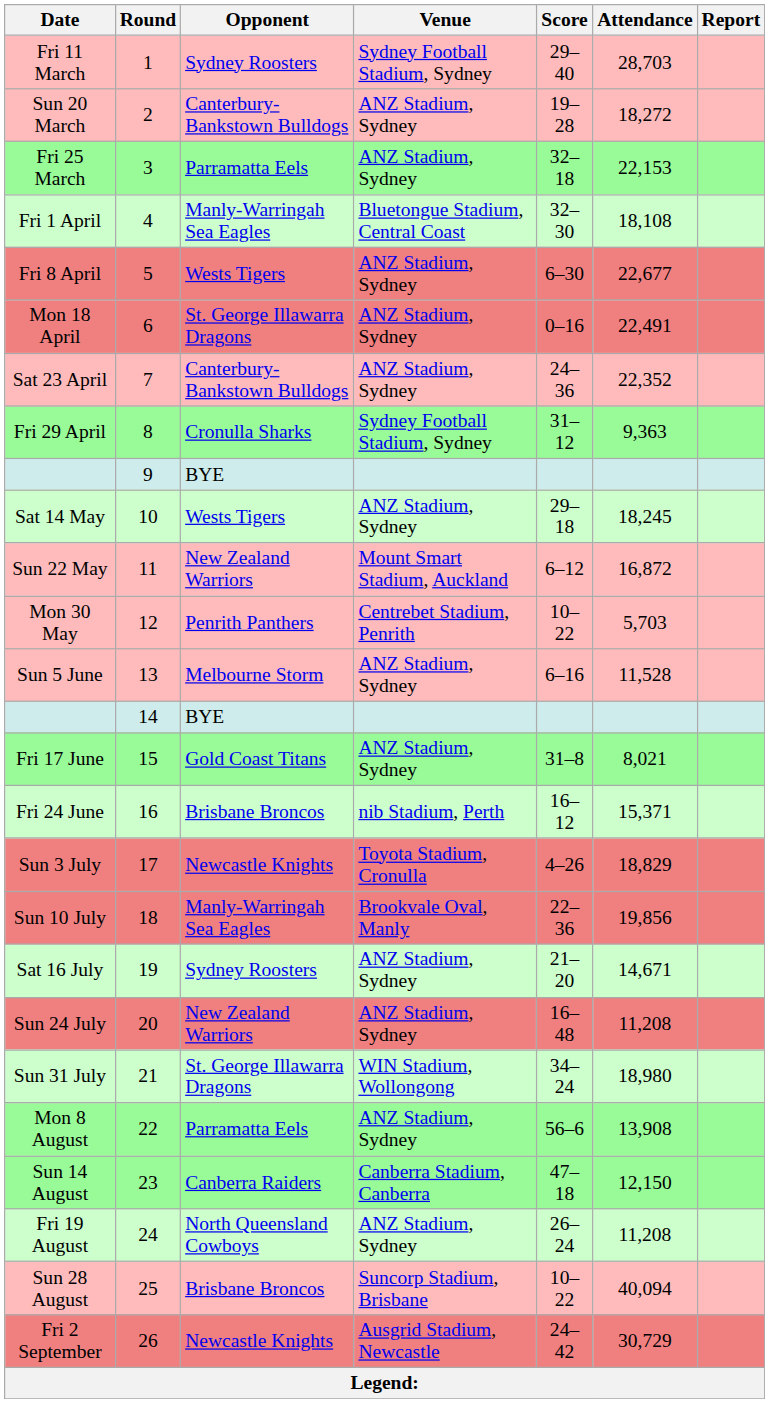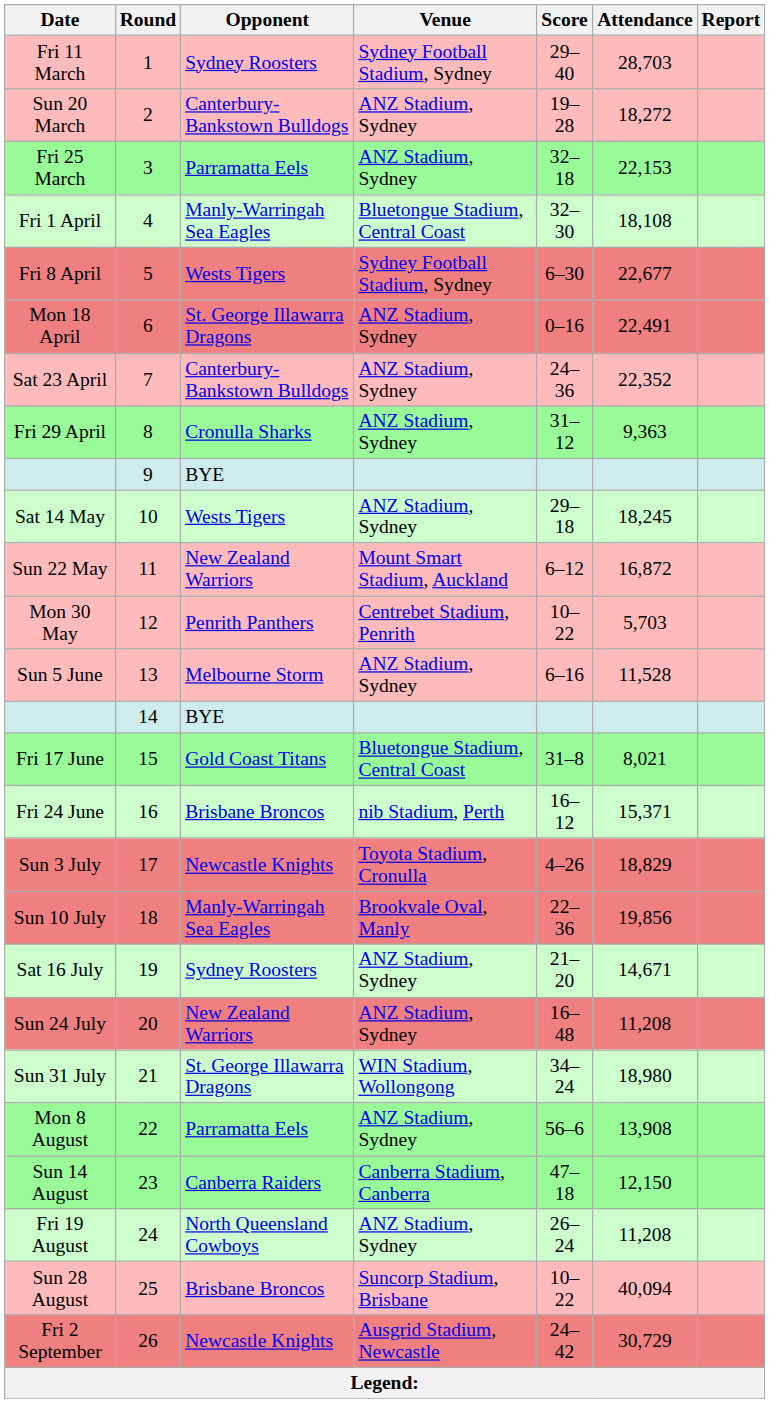 <table class="wikitable" style="font-size:100%;" width="100%">
 <tr>
 <th>Date</th>
 <th>Round</th>
 <th>Opponent</th>
 <th>Venue</th>
 <th>Score</th>
 <th>Attendance</th>
 <th>Report</th>
 </tr>
 <tr bgcolor=#FFBBBB>
 <td style="text-align:center;">Fri 11 March</td>
 <td style="text-align:center;">1</td>
 <td> <a href='#'>Sydney Roosters</a></td>
 <td><a href='#'>Sydney Football Stadium</a>, Sydney</td>
 <td style="text-align:center;">29–40</td>
 <td style="text-align:center;">28,703</td>
 <td style="text-align:center;"></td>
 </tr>
 <tr bgcolor=#FFBBBB>
 <td style="text-align:center;">Sun 20 March</td>
 <td style="text-align:center;">2</td>
 <td> <a href='#'>Canterbury-Bankstown Bulldogs</a></td>
 <td><a href='#'>ANZ Stadium</a>, Sydney</td>
 <td style="text-align:center;">19–28</td>
 <td style="text-align:center;">18,272</td>
 <td style="text-align:center;"></td>
 </tr>
 <tr bgcolor=#98FB98>
 <td style="text-align:center;">Fri 25 March</td>
 <td style="text-align:center;">3</td>
 <td> <a href='#'>Parramatta Eels</a></td>
 <td><a href='#'>ANZ Stadium</a>, Sydney</td>
 <td style="text-align:center;">32–18</td>
 <td style="text-align:center;">22,153</td>
 <td style="text-align:center;"></td>
 </tr>
 <tr bgcolor=#CCFFCC>
 <td style="text-align:center;">Fri 1 April</td>
 <td style="text-align:center;">4</td>
 <td> <a href='#'>Manly-Warringah Sea Eagles</a></td>
 <td><a href='#'>Bluetongue Stadium</a>, <a href='#'>Central Coast</a></td>
 <td style="text-align:center;">32–30</td>
 <td style="text-align:center;">18,108</td>
 <td style="text-align:center;"></td>
 </tr>
 <tr bgcolor=#F08080>
 <td style="text-align:center;">Fri 8 April</td>
 <td style="text-align:center;">5</td>
 <td> <a href='#'>Wests Tigers</a></td>
-<td><a href='#'>ANZ Stadium</a>, Sydney</td>
+<td><a href='#'>Sydney Football Stadium</a>, Sydney</td>
 <td style="text-align:center;">6–30</td>
 <td style="text-align:center;">22,677</td>
 <td style="text-align:center;"></td>
 </tr>
 <tr bgcolor=#F08080>
 <td style="text-align:center;">Mon 18 April</td>
 <td style="text-align:center;">6</td>
 <td> <a href='#'>St. George Illawarra Dragons</a></td>
 <td><a href='#'>ANZ Stadium</a>, Sydney</td>
 <td style="text-align:center;">0–16</td>
 <td style="text-align:center;">22,491</td>
 <td style="text-align:center;"></td>
 </tr>
 <tr bgcolor=#FFBBBB>
 <td style="text-align:center;">Sat 23 April</td>
 <td style="text-align:center;">7</td>
 <td> <a href='#'>Canterbury-Bankstown Bulldogs</a></td>
 <td><a href='#'>ANZ Stadium</a>, Sydney</td>
 <td style="text-align:center;">24–36</td>
 <td style="text-align:center;">22,352</td>
 <td style="text-align:center;"></td>
 </tr>
 <tr bgcolor=#98FB98>
 <td style="text-align:center;">Fri 29 April</td>
 <td style="text-align:center;">8</td>
 <td> <a href='#'>Cronulla Sharks</a></td>
-<td><a href='#'>Sydney Football Stadium</a>, Sydney</td>
+<td><a href='#'>ANZ Stadium</a>, Sydney</td>
 <td style="text-align:center;">31–12</td>
 <td style="text-align:center;">9,363</td>
 <td style="text-align:center;"></td>
 </tr>
 <tr bgcolor="#cfecec">
 <td></td>
 <td style="text-align:center;">9</td>
 <td>BYE</td>
 <td></td>
 <td></td>
 <td></td>
 <td></td>
 </tr>
 <tr bgcolor=#CCFFCC>
 <td style="text-align:center;">Sat 14 May</td>
 <td style="text-align:center;">10</td>
 <td> <a href='#'>Wests Tigers</a></td>
 <td><a href='#'>ANZ Stadium</a>, Sydney</td>
 <td style="text-align:center;">29–18</td>
 <td style="text-align:center;">18,245</td>
 <td style="text-align:center;"></td>
 </tr>
 <tr bgcolor=#FFBBBB>
 <td style="text-align:center;">Sun 22 May</td>
 <td style="text-align:center;">11</td>
 <td> <a href='#'>New Zealand Warriors</a></td>
 <td><a href='#'>Mount Smart Stadium</a>, <a href='#'>Auckland</a></td>
 <td style="text-align:center;">6–12</td>
 <td style="text-align:center;">16,872</td>
 <td style="text-align:center;"></td>
 </tr>
 <tr bgcolor=#FFBBBB>
 <td style="text-align:center;">Mon 30 May</td>
 <td style="text-align:center;">12</td>
 <td> <a href='#'>Penrith Panthers</a></td>
 <td><a href='#'>Centrebet Stadium</a>, <a href='#'>Penrith</a></td>
 <td style="text-align:center;">10–22</td>
 <td style="text-align:center;">5,703</td>
 <td style="text-align:center;"></td>
 </tr>
 <tr bgcolor=#FFBBBB>
 <td style="text-align:center;">Sun 5 June</td>
 <td style="text-align:center;">13</td>
 <td> <a href='#'>Melbourne Storm</a></td>
 <td><a href='#'>ANZ Stadium</a>, Sydney</td>
 <td style="text-align:center;">6–16</td>
 <td style="text-align:center;">11,528</td>
 <td style="text-align:center;"></td>
 </tr>
 <tr bgcolor="#cfecec">
 <td></td>
 <td style="text-align:center;">14</td>
 <td>BYE</td>
 <td></td>
 <td></td>
 <td></td>
 <td></td>
 </tr>
 <tr bgcolor=#98FB98>
 <td style="text-align:center;">Fri 17 June</td>
 <td style="text-align:center;">15</td>
 <td> <a href='#'>Gold Coast Titans</a></td>
-<td><a href='#'>ANZ Stadium</a>, Sydney</td>
+<td><a href='#'>Bluetongue Stadium</a>, <a href='#'>Central Coast</a></td>
 <td style="text-align:center;">31–8</td>
 <td style="text-align:center;">8,021</td>
 <td style="text-align:center;"></td>
 </tr>
 <tr bgcolor=#CCFFCC>
 <td style="text-align:center;">Fri 24 June</td>
 <td style="text-align:center;">16</td>
 <td> <a href='#'>Brisbane Broncos</a></td>
 <td><a href='#'>nib Stadium</a>, <a href='#'>Perth</a></td>
 <td style="text-align:center;">16–12</td>
 <td style="text-align:center;">15,371</td>
 <td style="text-align:center;"></td>
 </tr>
 <tr bgcolor=#F08080>
 <td style="text-align:center;">Sun 3 July</td>
 <td style="text-align:center;">17</td>
 <td> <a href='#'>Newcastle Knights</a></td>
 <td><a href='#'>Toyota Stadium</a>, <a href='#'>Cronulla</a></td>
 <td style="text-align:center;">4–26</td>
 <td style="text-align:center;">18,829</td>
 <td style="text-align:center;"></td>
 </tr>
 <tr bgcolor=#F08080>
 <td style="text-align:center;">Sun 10 July</td>
 <td style="text-align:center;">18</td>
 <td> <a href='#'>Manly-Warringah Sea Eagles</a></td>
 <td><a href='#'>Brookvale Oval</a>, <a href='#'>Manly</a></td>
 <td style="text-align:center;">22–36</td>
 <td style="text-align:center;">19,856</td>
 <td style="text-align:center;"></td>
 </tr>
 <tr bgcolor=#CCFFCC>
 <td style="text-align:center;">Sat 16 July</td>
 <td style="text-align:center;">19</td>
 <td> <a href='#'>Sydney Roosters</a></td>
 <td><a href='#'>ANZ Stadium</a>, Sydney</td>
 <td style="text-align:center;">21–20</td>
 <td style="text-align:center;">14,671</td>
 <td style="text-align:center;"></td>
 </tr>
 <tr bgcolor=#F08080>
 <td style="text-align:center;">Sun 24 July</td>
 <td style="text-align:center;">20</td>
 <td> <a href='#'>New Zealand Warriors</a></td>
 <td><a href='#'>ANZ Stadium</a>, Sydney</td>
 <td style="text-align:center;">16–48</td>
 <td style="text-align:center;">11,208</td>
 <td style="text-align:center;"></td>
 </tr>
 <tr bgcolor=#CCFFCC>
 <td style="text-align:center;">Sun 31 July</td>
 <td style="text-align:center;">21</td>
 <td> <a href='#'>St. George Illawarra Dragons</a></td>
 <td><a href='#'>WIN Stadium</a>, <a href='#'>Wollongong</a></td>
 <td style="text-align:center;">34–24</td>
 <td style="text-align:center;">18,980</td>
 <td style="text-align:center;"></td>
 </tr>
 <tr bgcolor=#98FB98>
 <td style="text-align:center;">Mon 8 August</td>
 <td style="text-align:center;">22</td>
 <td> <a href='#'>Parramatta Eels</a></td>
 <td><a href='#'>ANZ Stadium</a>, Sydney</td>
 <td style="text-align:center;">56–6</td>
 <td style="text-align:center;">13,908</td>
 <td style="text-align:center;"></td>
 </tr>
 <tr bgcolor=#98FB98>
 <td style="text-align:center;">Sun 14 August</td>
 <td style="text-align:center;">23</td>
 <td> <a href='#'>Canberra Raiders</a></td>
 <td><a href='#'>Canberra Stadium</a>, <a href='#'>Canberra</a></td>
 <td style="text-align:center;">47–18</td>
 <td style="text-align:center;">12,150</td>
 <td style="text-align:center;"></td>
 </tr>
 <tr bgcolor=#CCFFCC>
 <td style="text-align:center;">Fri 19 August</td>
 <td style="text-align:center;">24</td>
 <td> <a href='#'>North Queensland Cowboys</a></td>
 <td><a href='#'>ANZ Stadium</a>, Sydney</td>
 <td style="text-align:center;">26–24</td>
 <td style="text-align:center;">11,208</td>
 <td style="text-align:center;"></td>
 </tr>
 <tr bgcolor=#FFBBBB>
 <td style="text-align:center;">Sun 28 August</td>
 <td style="text-align:center;">25</td>
 <td> <a href='#'>Brisbane Broncos</a></td>
 <td><a href='#'>Suncorp Stadium</a>, <a href='#'>Brisbane</a></td>
 <td style="text-align:center;">10–22</td>
 <td style="text-align:center;">40,094</td>
 <td style="text-align:center;"></td>
 </tr>
 <tr bgcolor=#F08080>
 <td style="text-align:center;">Fri 2 September</td>
 <td style="text-align:center;">26</td>
 <td> <a href='#'>Newcastle Knights</a></td>
 <td><a href='#'>Ausgrid Stadium</a>, <a href='#'>Newcastle</a></td>
 <td style="text-align:center;">24–42</td>
 <td style="text-align:center;">30,729</td>
 <td style="text-align:center;"></td>
 </tr>
 <tr>
 <th colspan="11"><strong>Legend</strong>:      </th>
 </tr>
 <tr>
 </tr>
 </table>
